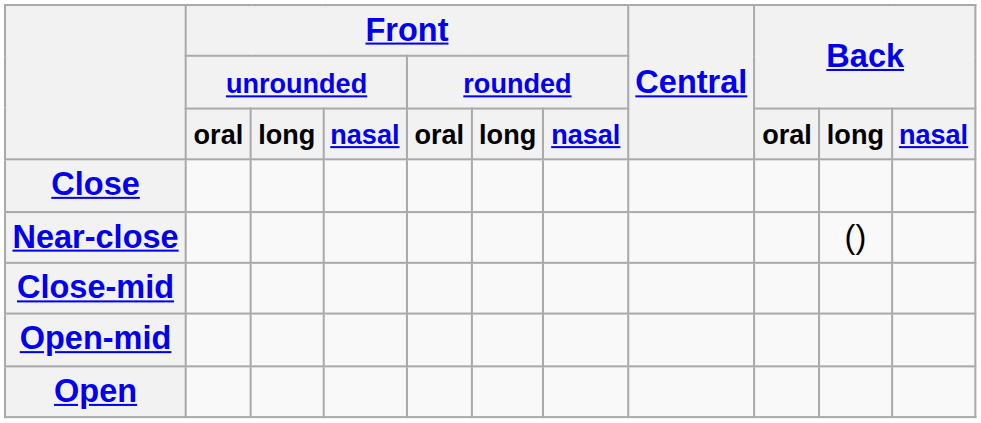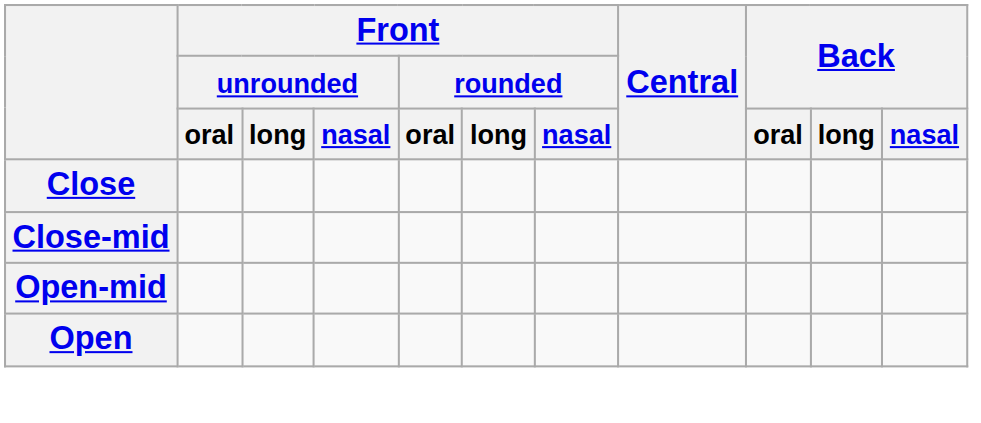 <table class="wikitable" style="text-align: center;">
 <tr>
 <th rowspan="3"></th>
 <th colspan="6"><a href='#'>Front</a></th>
 <th rowspan="3"><a href='#'>Central</a></th>
 <th colspan="3"  rowspan="2"><a href='#'>Back</a></th>
 </tr>
 <tr>
 <th colspan="3"><small><a href='#'>unrounded</a></small></th>
 <th colspan="3"><small><a href='#'>rounded</a></small></th>
 </tr>
 <tr>
 <th><small>oral</small></th>
 <th><small>long</small></th>
 <th><small><a href='#'>nasal</a></small></th>
 <th><small>oral</small></th>
 <th><small>long</small></th>
 <th><a href='#'><small>nasal</small></a></th>
 <th><small>oral</small></th>
 <th><small>long</small></th>
 <th><a href='#'><small>nasal</small></a></th>
 </tr>
 <tr>
 <th><a href='#'>Close</a></th>
 <td></td>
 <td></td>
 <td></td>
 <td></td>
 <td></td>
 <td></td>
 <td></td>
 <td></td>
 <td></td>
-<td></td>
-</tr>
-<tr>
-<th><a href='#'>Near-close</a></th>
-<td></td>
-<td></td>
-<td></td>
-<td></td>
-<td></td>
-<td></td>
-<td></td>
-<td></td>
-<td>()</td>
 <td></td>
 </tr>
 <tr>
 <th><a href='#'>Close-mid</a></th>
 <td></td>
 <td></td>
 <td></td>
 <td></td>
 <td></td>
 <td></td>
 <td></td>
 <td></td>
 <td></td>
 <td></td>
 </tr>
 <tr>
 <th><a href='#'>Open-mid</a></th>
 <td></td>
 <td></td>
 <td></td>
 <td></td>
 <td></td>
 <td></td>
 <td></td>
 <td></td>
 <td></td>
 <td></td>
 </tr>
 <tr>
 <th><a href='#'>Open</a></th>
 <td></td>
 <td></td>
 <td></td>
 <td></td>
 <td></td>
 <td></td>
 <td></td>
 <td></td>
 <td></td>
 <td></td>
 </tr>
 </table>
